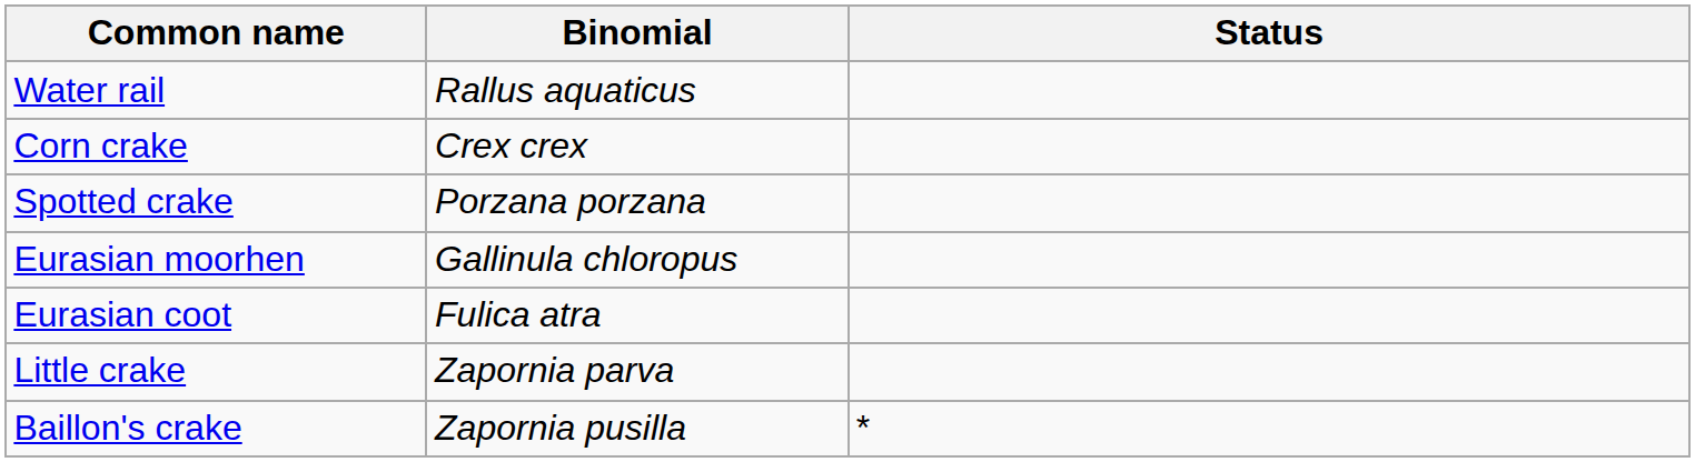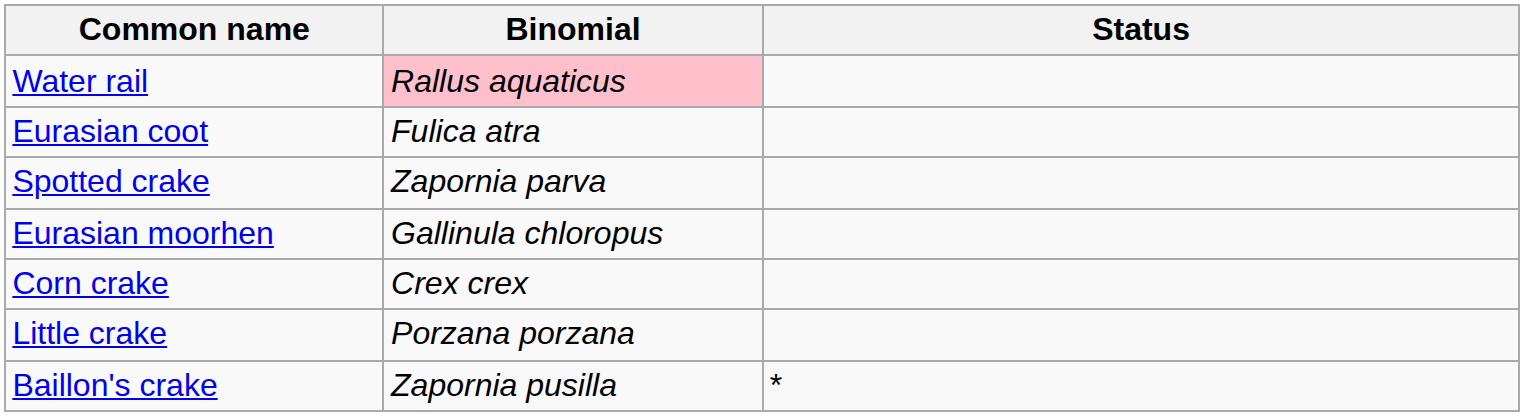 <table width=60% class="wikitable">
 <tr>
 <th width=15%>Common name</th>
 <th width=15%>Binomial</th>
 <th width=30%>Status</th>
 </tr>
 <tr>
 <td><a href='#'>Water rail</a></td>
-<td><em>Rallus aquaticus</em></td>
+<td style="background: pink;"><em>Rallus aquaticus</em></td>
+<td></td>
+</tr>
+<tr>
+<td><a href='#'>Eurasian coot</a></td>
+<td><em>Fulica atra</em></td>
+<td></td>
+</tr>
+<tr>
+<td><a href='#'>Spotted crake</a></td>
+<td><em>Zapornia parva</em></td>
+<td></td>
+</tr>
+<tr>
+<td><a href='#'>Eurasian moorhen</a></td>
+<td><em>Gallinula chloropus</em></td>
 <td></td>
 </tr>
 <tr>
 <td><a href='#'>Corn crake</a></td>
 <td><em>Crex crex</em></td>
 <td></td>
 </tr>
 <tr>
-<td><a href='#'>Spotted crake</a></td>
+<td><a href='#'>Little crake</a></td>
 <td><em>Porzana porzana</em></td>
-<td></td>
-</tr>
-<tr>
-<td><a href='#'>Eurasian moorhen</a></td>
-<td><em>Gallinula chloropus</em></td>
-<td></td>
-</tr>
-<tr>
-<td><a href='#'>Eurasian coot</a></td>
-<td><em>Fulica atra</em></td>
-<td></td>
-</tr>
-<tr>
-<td><a href='#'>Little crake</a></td>
-<td><em>Zapornia parva</em></td>
 <td></td>
 </tr>
 <tr>
 <td><a href='#'>Baillon's crake</a></td>
 <td><em>Zapornia pusilla</em></td>
 <td>*</td>
 </tr>
 </table>
